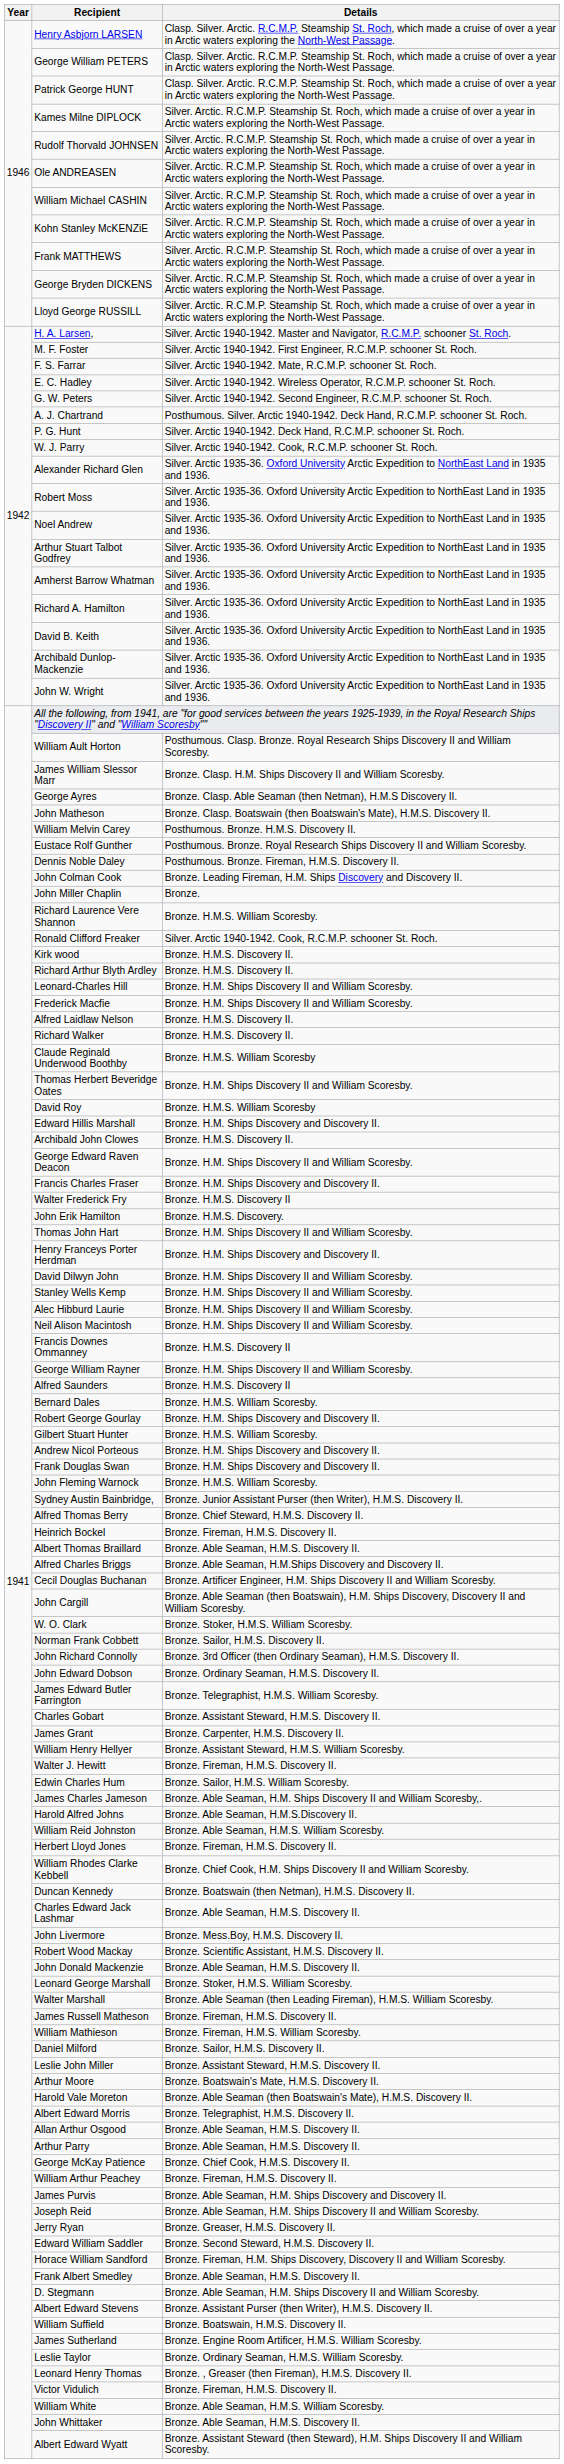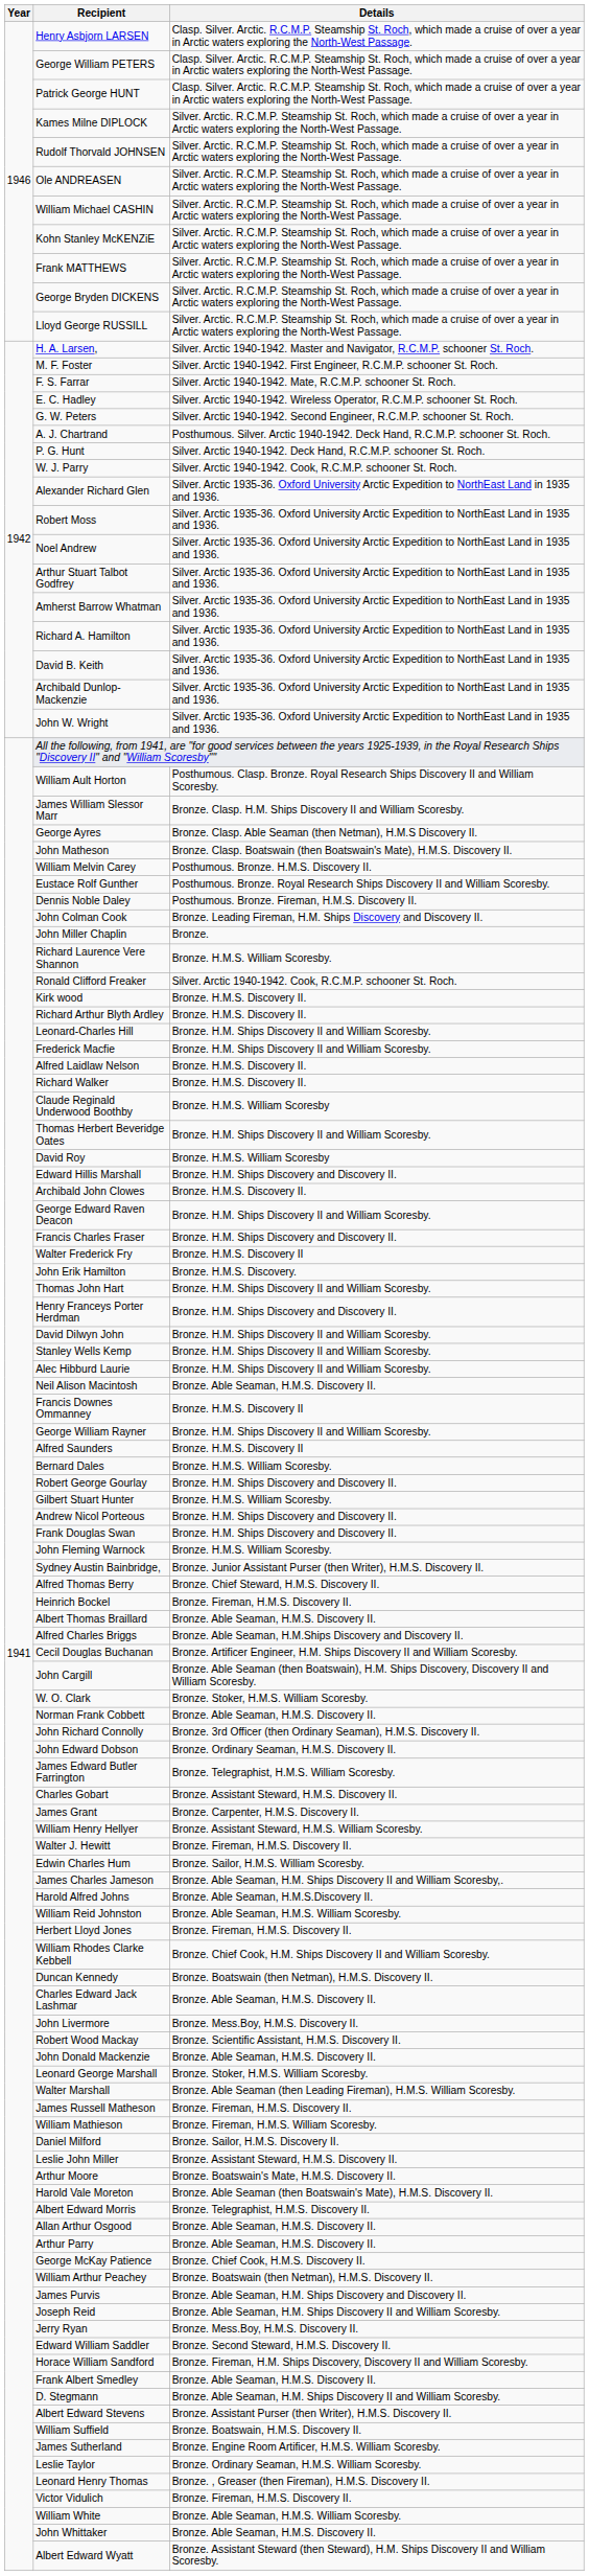 <table class="wikitable">
 <tr>
 <th>Year</th>
 <th>Recipient</th>
 <th>Details</th>
 </tr>
 <tr>
 <td rowspan="11">1946</td>
 <td><a href='#'>Henry Asbjorn LARSEN</a></td>
 <td>Clasp. Silver. Arctic. <a href='#'>R.C.M.P.</a> Steamship <a href='#'>St. Roch</a>, which made a cruise of over a year in Arctic waters exploring the <a href='#'>North-West Passage</a>.</td>
 </tr>
 <tr>
 <td>George William PETERS</td>
 <td>Clasp. Silver. Arctic. R.C.M.P. Steamship St. Roch, which made a cruise of over a year in Arctic waters exploring the North-West Passage.</td>
 </tr>
 <tr>
 <td>Patrick George HUNT</td>
 <td>Clasp. Silver. Arctic. R.C.M.P. Steamship St. Roch, which made a cruise of over a year in Arctic waters exploring the North-West Passage.</td>
 </tr>
 <tr>
 <td>Kames Milne DIPLOCK</td>
 <td>Silver. Arctic. R.C.M.P. Steamship St. Roch, which made a cruise of over a year in Arctic waters exploring the North-West Passage.</td>
 </tr>
 <tr>
 <td>Rudolf Thorvald JOHNSEN</td>
 <td>Silver. Arctic. R.C.M.P. Steamship St. Roch, which made a cruise of over a year in Arctic waters exploring the North-West Passage.</td>
 </tr>
 <tr>
 <td>Ole ANDREASEN</td>
 <td>Silver. Arctic. R.C.M.P. Steamship St. Roch, which made a cruise of over a year in Arctic waters exploring the North-West Passage.</td>
 </tr>
 <tr>
 <td>William Michael CASHIN</td>
 <td>Silver. Arctic. R.C.M.P. Steamship St. Roch, which made a cruise of over a year in Arctic waters exploring the North-West Passage.</td>
 </tr>
 <tr>
 <td>Kohn Stanley McKENZiE</td>
 <td>Silver. Arctic. R.C.M.P. Steamship St. Roch, which made a cruise of over a year in Arctic waters exploring the North-West Passage.</td>
 </tr>
 <tr>
 <td>Frank MATTHEWS</td>
 <td>Silver. Arctic. R.C.M.P. Steamship St. Roch, which made a cruise of over a year in Arctic waters exploring the North-West Passage.</td>
 </tr>
 <tr>
 <td>George Bryden DICKENS</td>
 <td>Silver. Arctic. R.C.M.P. Steamship St. Roch, which made a cruise of over a year in Arctic waters exploring the North-West Passage.</td>
 </tr>
 <tr>
 <td>Lloyd George RUSSILL</td>
 <td>Silver. Arctic. R.C.M.P. Steamship St. Roch, which made a cruise of over a year in Arctic waters exploring the North-West Passage.</td>
 </tr>
 <tr>
 <td rowspan="17">1942</td>
 <td><a href='#'>H. A. Larsen</a>,</td>
 <td>Silver. Arctic 1940-1942. Master and Navigator, <a href='#'>R.C.M.P.</a> schooner <a href='#'>St. Roch</a>.</td>
 </tr>
 <tr>
 <td>M. F. Foster</td>
 <td>Silver. Arctic 1940-1942. First Engineer, R.C.M.P. schooner St. Roch.</td>
 </tr>
 <tr>
 <td>F. S. Farrar</td>
 <td>Silver. Arctic 1940-1942. Mate, R.C.M.P. schooner St. Roch.</td>
 </tr>
 <tr>
 <td>E. C. Hadley</td>
 <td>Silver. Arctic 1940-1942. Wireless Operator, R.C.M.P. schooner St. Roch.</td>
 </tr>
 <tr>
 <td>G. W. Peters</td>
 <td>Silver. Arctic 1940-1942. Second Engineer, R.C.M.P. schooner St. Roch.</td>
 </tr>
 <tr>
 <td>A. J. Chartrand</td>
 <td>Posthumous. Silver. Arctic 1940-1942. Deck Hand, R.C.M.P. schooner St. Roch.</td>
 </tr>
 <tr>
 <td>P. G. Hunt</td>
 <td>Silver. Arctic 1940-1942. Deck Hand, R.C.M.P. schooner St. Roch.</td>
 </tr>
 <tr>
 <td>W. J. Parry</td>
 <td>Silver. Arctic 1940-1942. Cook, R.C.M.P. schooner St. Roch.</td>
 </tr>
 <tr>
 <td>Alexander Richard Glen</td>
 <td>Silver. Arctic 1935-36. <a href='#'>Oxford University</a> Arctic Expedition to <a href='#'>NorthEast Land</a> in 1935 and 1936.</td>
 </tr>
 <tr>
 <td>Robert Moss</td>
 <td>Silver. Arctic 1935-36. Oxford University Arctic Expedition to NorthEast Land in 1935 and 1936.</td>
 </tr>
 <tr>
 <td>Noel Andrew</td>
 <td>Silver. Arctic 1935-36. Oxford University Arctic Expedition to NorthEast Land in 1935 and 1936.</td>
 </tr>
 <tr>
 <td>Arthur Stuart Talbot Godfrey</td>
 <td>Silver. Arctic 1935-36. Oxford University Arctic Expedition to NorthEast Land in 1935 and 1936.</td>
 </tr>
 <tr>
 <td>Amherst Barrow Whatman</td>
 <td>Silver. Arctic 1935-36. Oxford University Arctic Expedition to NorthEast Land in 1935 and 1936.</td>
 </tr>
 <tr>
 <td>Richard A. Hamilton</td>
 <td>Silver. Arctic 1935-36. Oxford University Arctic Expedition to NorthEast Land in 1935 and 1936.</td>
 </tr>
 <tr>
 <td>David B. Keith</td>
 <td>Silver. Arctic 1935-36. Oxford University Arctic Expedition to NorthEast Land in 1935 and 1936.</td>
 </tr>
 <tr>
 <td>Archibald Dunlop-Mackenzie</td>
 <td>Silver. Arctic 1935-36. Oxford University Arctic Expedition to NorthEast Land in 1935 and 1936.</td>
 </tr>
 <tr>
 <td>John W. Wright</td>
 <td>Silver. Arctic 1935-36. Oxford University Arctic Expedition to NorthEast Land in 1935 and 1936.</td>
 </tr>
 <tr>
 <td rowspan="98">1941</td>
 <td colspan="2"; style="background: #eaecf0;"><em>All the following, from 1941, are "for good services between the years 1925-1939, in the Royal Research Ships "<a href='#'>Discovery II</a>" and "<a href='#'>William Scoresby</a>""</em></td>
 </tr>
 <tr>
 <td>William Ault Horton</td>
 <td>Posthumous. Clasp. Bronze. Royal Research Ships Discovery II and William Scoresby.</td>
 </tr>
 <tr>
 <td>James William Slessor Marr</td>
 <td>Bronze. Clasp. H.M. Ships Discovery II and William Scoresby.</td>
 </tr>
 <tr>
 <td>George Ayres</td>
 <td>Bronze. Clasp. Able Seaman (then Netman), H.M.S Discovery II.</td>
 </tr>
 <tr>
 <td>John Matheson</td>
 <td>Bronze. Clasp. Boatswain (then Boatswain's Mate), H.M.S. Discovery II.</td>
 </tr>
 <tr>
 <td>William Melvin Carey</td>
 <td>Posthumous. Bronze. H.M.S. Discovery II.</td>
 </tr>
 <tr>
 <td>Eustace Rolf Gunther</td>
 <td>Posthumous. Bronze. Royal Research Ships Discovery II and William Scoresby.</td>
 </tr>
 <tr>
 <td>Dennis Noble Daley</td>
 <td>Posthumous. Bronze. Fireman, H.M.S. Discovery II.</td>
 </tr>
 <tr>
 <td>John Colman Cook</td>
 <td>Bronze. Leading Fireman, H.M. Ships <a href='#'>Discovery</a> and Discovery II.</td>
 </tr>
 <tr>
 <td>John Miller Chaplin</td>
 <td>Bronze.</td>
 </tr>
 <tr>
 <td>Richard Laurence Vere Shannon</td>
 <td>Bronze. H.M.S. William Scoresby.</td>
 </tr>
 <tr>
 <td>Ronald Clifford Freaker</td>
 <td>Silver. Arctic 1940-1942. Cook, R.C.M.P. schooner St. Roch.</td>
 </tr>
 <tr>
 <td>Kirk wood</td>
 <td>Bronze. H.M.S. Discovery II.</td>
 </tr>
 <tr>
 <td>Richard Arthur Blyth Ardley</td>
 <td>Bronze. H.M.S. Discovery II.</td>
 </tr>
 <tr>
 <td>Leonard-Charles Hill</td>
 <td>Bronze. H.M. Ships Discovery II and William Scoresby.</td>
 </tr>
 <tr>
 <td>Frederick Macfie</td>
 <td>Bronze. H.M. Ships Discovery II and William Scoresby.</td>
 </tr>
 <tr>
 <td>Alfred Laidlaw Nelson</td>
 <td>Bronze. H.M.S. Discovery II.</td>
 </tr>
 <tr>
 <td>Richard Walker</td>
 <td>Bronze. H.M.S. Discovery II.</td>
 </tr>
 <tr>
 <td>Claude Reginald Underwood Boothby</td>
 <td>Bronze. H.M.S. William Scoresby</td>
 </tr>
 <tr>
 <td>Thomas Herbert Beveridge Oates</td>
 <td>Bronze. H.M. Ships Discovery II and William Scoresby.</td>
 </tr>
 <tr>
 <td>David Roy</td>
 <td>Bronze. H.M.S. William Scoresby</td>
 </tr>
 <tr>
 <td>Edward Hillis Marshall</td>
 <td>Bronze. H.M. Ships Discovery and Discovery II.</td>
 </tr>
 <tr>
 <td>Archibald John Clowes</td>
 <td>Bronze. H.M.S. Discovery II.</td>
 </tr>
 <tr>
 <td>George Edward Raven Deacon</td>
 <td>Bronze. H.M. Ships Discovery II and William Scoresby.</td>
 </tr>
 <tr>
 <td>Francis Charles Fraser</td>
 <td>Bronze. H.M. Ships Discovery and Discovery II.</td>
 </tr>
 <tr>
 <td>Walter Frederick Fry</td>
 <td>Bronze. H.M.S. Discovery II</td>
 </tr>
 <tr>
 <td>John Erik Hamilton</td>
 <td>Bronze. H.M.S. Discovery.</td>
 </tr>
 <tr>
 <td>Thomas John Hart</td>
 <td>Bronze. H.M. Ships Discovery II and William Scoresby.</td>
 </tr>
 <tr>
 <td>Henry Franceys Porter Herdman</td>
 <td>Bronze. H.M. Ships Discovery and Discovery II.</td>
 </tr>
 <tr>
 <td>David Dilwyn John</td>
 <td>Bronze. H.M. Ships Discovery II and William Scoresby.</td>
 </tr>
 <tr>
 <td>Stanley Wells Kemp</td>
 <td>Bronze. H.M. Ships Discovery II and William Scoresby.</td>
 </tr>
 <tr>
 <td>Alec Hibburd Laurie</td>
 <td>Bronze. H.M. Ships Discovery II and William Scoresby.</td>
 </tr>
 <tr>
 <td>Neil Alison Macintosh</td>
-<td>Bronze. H.M. Ships Discovery II and William Scoresby.</td>
+<td>Bronze. Able Seaman, H.M.S. Discovery II.</td>
 </tr>
 <tr>
 <td>Francis Downes Ommanney</td>
 <td>Bronze. H.M.S. Discovery II</td>
 </tr>
 <tr>
 <td>George William Rayner</td>
 <td>Bronze. H.M. Ships Discovery II and William Scoresby.</td>
 </tr>
 <tr>
 <td>Alfred Saunders</td>
 <td>Bronze. H.M.S. Discovery II</td>
 </tr>
 <tr>
 <td>Bernard Dales</td>
 <td>Bronze. H.M.S. William Scoresby.</td>
 </tr>
 <tr>
 <td>Robert George Gourlay</td>
 <td>Bronze. H.M. Ships Discovery and Discovery II.</td>
 </tr>
 <tr>
 <td>Gilbert Stuart Hunter</td>
 <td>Bronze. H.M.S. William Scoresby.</td>
 </tr>
 <tr>
 <td>Andrew Nicol Porteous</td>
 <td>Bronze. H.M. Ships Discovery and Discovery II.</td>
 </tr>
 <tr>
 <td>Frank Douglas Swan</td>
 <td>Bronze. H.M. Ships Discovery and Discovery II.</td>
 </tr>
 <tr>
 <td>John Fleming Warnock</td>
 <td>Bronze. H.M.S. William Scoresby.</td>
 </tr>
 <tr>
 <td>Sydney Austin Bainbridge,</td>
 <td>Bronze. Junior Assistant Purser (then Writer), H.M.S. Discovery II.</td>
 </tr>
 <tr>
 <td>Alfred Thomas Berry</td>
 <td>Bronze. Chief Steward, H.M.S. Discovery II.</td>
 </tr>
 <tr>
 <td>Heinrich Bockel</td>
 <td>Bronze. Fireman, H.M.S. Discovery II.</td>
 </tr>
 <tr>
 <td>Albert Thomas Braillard</td>
 <td>Bronze. Able Seaman, H.M.S. Discovery II.</td>
 </tr>
 <tr>
 <td>Alfred Charles Briggs</td>
 <td>Bronze. Able Seaman, H.M.Ships Discovery and Discovery II.</td>
 </tr>
 <tr>
 <td>Cecil Douglas Buchanan</td>
 <td>Bronze. Artificer Engineer, H.M. Ships Discovery II and William Scoresby.</td>
 </tr>
 <tr>
 <td>John Cargill</td>
 <td>Bronze. Able Seaman (then Boatswain), H.M. Ships Discovery, Discovery II and William Scoresby.</td>
 </tr>
 <tr>
 <td>W. O. Clark</td>
 <td>Bronze. Stoker, H.M.S. William Scoresby.</td>
 </tr>
 <tr>
 <td>Norman Frank Cobbett</td>
-<td>Bronze. Sailor, H.M.S. Discovery II.</td>
+<td>Bronze. Able Seaman, H.M.S. Discovery II.</td>
 </tr>
 <tr>
 <td>John Richard Connolly</td>
 <td>Bronze. 3rd Officer (then Ordinary Seaman), H.M.S. Discovery II.</td>
 </tr>
 <tr>
 <td>John Edward Dobson</td>
 <td>Bronze. Ordinary Seaman, H.M.S. Discovery II.</td>
 </tr>
 <tr>
 <td>James Edward Butler Farrington</td>
 <td>Bronze. Telegraphist, H.M.S. William Scoresby.</td>
 </tr>
 <tr>
 <td>Charles Gobart</td>
 <td>Bronze. Assistant Steward, H.M.S. Discovery II.</td>
 </tr>
 <tr>
 <td>James Grant</td>
 <td>Bronze. Carpenter, H.M.S. Discovery II.</td>
 </tr>
 <tr>
 <td>William Henry Hellyer</td>
 <td>Bronze. Assistant Steward, H.M.S. William Scoresby.</td>
 </tr>
 <tr>
 <td>Walter J. Hewitt</td>
 <td>Bronze. Fireman, H.M.S. Discovery II.</td>
 </tr>
 <tr>
 <td>Edwin Charles Hum</td>
 <td>Bronze. Sailor, H.M.S. William Scoresby.</td>
 </tr>
 <tr>
 <td>James Charles Jameson</td>
 <td>Bronze. Able Seaman, H.M. Ships Discovery II and William Scoresby,.</td>
 </tr>
 <tr>
 <td>Harold Alfred Johns</td>
 <td>Bronze. Able Seaman, H.M.S.Discovery II.</td>
 </tr>
 <tr>
 <td>William Reid Johnston</td>
 <td>Bronze. Able Seaman, H.M.S. William Scoresby.</td>
 </tr>
 <tr>
 <td>Herbert Lloyd Jones</td>
 <td>Bronze. Fireman, H.M.S. Discovery II.</td>
 </tr>
 <tr>
 <td>William Rhodes Clarke Kebbell</td>
 <td>Bronze. Chief Cook, H.M. Ships Discovery II and William Scoresby.</td>
 </tr>
 <tr>
 <td>Duncan Kennedy</td>
 <td>Bronze. Boatswain (then Netman), H.M.S. Discovery II.</td>
 </tr>
 <tr>
 <td>Charles Edward Jack Lashmar</td>
 <td>Bronze. Able Seaman, H.M.S. Discovery II.</td>
 </tr>
 <tr>
 <td>John Livermore</td>
 <td>Bronze. Mess.Boy, H.M.S. Discovery II.</td>
 </tr>
 <tr>
 <td>Robert Wood Mackay</td>
 <td>Bronze. Scientific Assistant, H.M.S. Discovery II.</td>
 </tr>
 <tr>
 <td>John Donald Mackenzie</td>
 <td>Bronze. Able Seaman, H.M.S. Discovery II.</td>
 </tr>
 <tr>
 <td>Leonard George Marshall</td>
 <td>Bronze. Stoker, H.M.S. William Scoresby.</td>
 </tr>
 <tr>
 <td>Walter Marshall</td>
 <td>Bronze. Able Seaman (then Leading Fireman), H.M.S. William Scoresby.</td>
 </tr>
 <tr>
 <td>James Russell Matheson</td>
 <td>Bronze. Fireman, H.M.S. Discovery II.</td>
 </tr>
 <tr>
 <td>William Mathieson</td>
 <td>Bronze. Fireman, H.M.S. William Scoresby.</td>
 </tr>
 <tr>
 <td>Daniel Milford</td>
 <td>Bronze. Sailor, H.M.S. Discovery II.</td>
 </tr>
 <tr>
 <td>Leslie John Miller</td>
 <td>Bronze. Assistant Steward, H.M.S. Discovery II.</td>
 </tr>
 <tr>
 <td>Arthur Moore</td>
 <td>Bronze. Boatswain's Mate, H.M.S. Discovery II.</td>
 </tr>
 <tr>
 <td>Harold Vale Moreton</td>
 <td>Bronze. Able Seaman (then Boatswain's Mate), H.M.S. Discovery II.</td>
 </tr>
 <tr>
 <td>Albert Edward Morris</td>
 <td>Bronze. Telegraphist, H.M.S. Discovery II.</td>
 </tr>
 <tr>
 <td>Allan Arthur Osgood</td>
 <td>Bronze. Able Seaman, H.M.S. Discovery II.</td>
 </tr>
 <tr>
 <td>Arthur Parry</td>
 <td>Bronze. Able Seaman, H.M.S. Discovery II.</td>
 </tr>
 <tr>
 <td>George McKay Patience</td>
 <td>Bronze. Chief Cook, H.M.S. Discovery II.</td>
 </tr>
 <tr>
 <td>William Arthur Peachey</td>
-<td>Bronze. Fireman, H.M.S. Discovery II.</td>
+<td>Bronze. Boatswain (then Netman), H.M.S. Discovery II.</td>
 </tr>
 <tr>
 <td>James Purvis</td>
 <td>Bronze. Able Seaman, H.M. Ships Discovery and Discovery II.</td>
 </tr>
 <tr>
 <td>Joseph Reid</td>
 <td>Bronze. Able Seaman, H.M. Ships Discovery II and William Scoresby.</td>
 </tr>
 <tr>
 <td>Jerry Ryan</td>
-<td>Bronze. Greaser, H.M.S. Discovery II.</td>
+<td>Bronze. Mess.Boy, H.M.S. Discovery II.</td>
 </tr>
 <tr>
 <td>Edward William Saddler</td>
 <td>Bronze. Second Steward, H.M.S. Discovery II.</td>
 </tr>
 <tr>
 <td>Horace William Sandford</td>
 <td>Bronze. Fireman, H.M. Ships Discovery, Discovery II and William Scoresby.</td>
 </tr>
 <tr>
 <td>Frank Albert Smedley</td>
 <td>Bronze. Able Seaman, H.M.S. Discovery II.</td>
 </tr>
 <tr>
 <td>D. Stegmann</td>
 <td>Bronze. Able Seaman, H.M. Ships Discovery II and William Scoresby.</td>
 </tr>
 <tr>
 <td>Albert Edward Stevens</td>
 <td>Bronze. Assistant Purser (then Writer), H.M.S. Discovery II.</td>
 </tr>
 <tr>
 <td>William Suffield</td>
 <td>Bronze. Boatswain, H.M.S. Discovery II.</td>
 </tr>
 <tr>
 <td>James Sutherland</td>
 <td>Bronze. Engine Room Artificer, H.M.S. William Scoresby.</td>
 </tr>
 <tr>
 <td>Leslie Taylor</td>
 <td>Bronze. Ordinary Seaman, H.M.S. William Scoresby.</td>
 </tr>
 <tr>
 <td>Leonard Henry Thomas</td>
 <td>Bronze. , Greaser (then Fireman), H.M.S. Discovery II.</td>
 </tr>
 <tr>
 <td>Victor Vidulich</td>
 <td>Bronze. Fireman, H.M.S. Discovery II.</td>
 </tr>
 <tr>
 <td>William White</td>
 <td>Bronze. Able Seaman, H.M.S. William Scoresby.</td>
 </tr>
 <tr>
 <td>John Whittaker</td>
 <td>Bronze. Able Seaman, H.M.S. Discovery II.</td>
 </tr>
 <tr>
 <td>Albert Edward Wyatt</td>
 <td>Bronze. Assistant Steward (then Steward), H.M. Ships Discovery II and William Scoresby.</td>
 </tr>
 </table>
